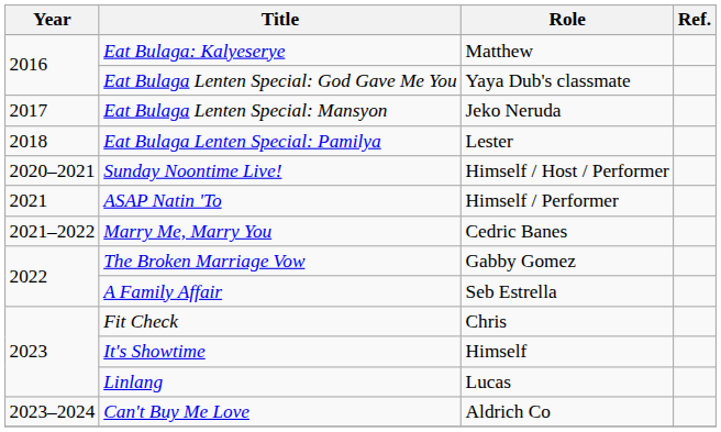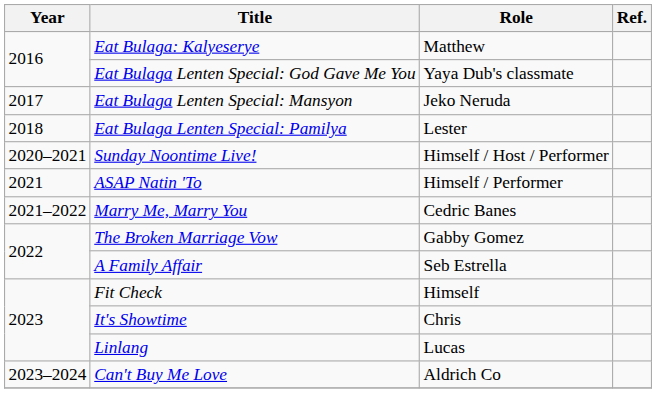 <table class="wikitable">
 <tr>
 <th>Year</th>
 <th>Title</th>
 <th>Role</th>
 <th>Ref.</th>
 </tr>
 <tr>
 <td rowspan="2">2016</td>
 <td><em><a href='#'>Eat Bulaga: Kalyeserye</a></em></td>
 <td>Matthew</td>
 <td></td>
 </tr>
 <tr>
 <td><em><a href='#'>Eat Bulaga</a> Lenten Special: God Gave Me You</em></td>
 <td>Yaya Dub's classmate</td>
 <td></td>
 </tr>
 <tr>
 <td>2017</td>
 <td><em><a href='#'>Eat Bulaga</a> Lenten Special: Mansyon</em></td>
 <td>Jeko Neruda</td>
 <td></td>
 </tr>
 <tr>
 <td>2018</td>
 <td><em><a href='#'>Eat Bulaga Lenten Special: Pamilya</a></em></td>
 <td>Lester</td>
 <td></td>
 </tr>
 <tr>
 <td>2020–2021</td>
 <td><em><a href='#'>Sunday Noontime Live!</a></em></td>
 <td>Himself / Host / Performer</td>
 <td></td>
 </tr>
 <tr>
 <td>2021</td>
 <td><em><a href='#'>ASAP Natin 'To</a></em></td>
 <td>Himself / Performer</td>
 <td></td>
 </tr>
 <tr>
 <td>2021–2022</td>
 <td><em><a href='#'>Marry Me, Marry You</a></em></td>
 <td>Cedric Banes</td>
 <td></td>
 </tr>
 <tr>
 <td rowspan="2">2022</td>
 <td><em><a href='#'>The Broken Marriage Vow</a></em></td>
 <td>Gabby Gomez</td>
 <td></td>
 </tr>
 <tr>
 <td><em><a href='#'>A Family Affair</a></em></td>
 <td>Seb Estrella</td>
 <td></td>
 </tr>
 <tr>
 <td rowspan="3">2023</td>
 <td><em>Fit Check</em></td>
-<td>Chris</td>
+<td>Himself</td>
 <td></td>
 </tr>
 <tr>
 <td><em><a href='#'>It's Showtime</a></em></td>
-<td>Himself</td>
+<td>Chris</td>
 <td></td>
 </tr>
 <tr>
 <td><em><a href='#'>Linlang</a></em></td>
 <td>Lucas</td>
 <td></td>
 </tr>
 <tr>
 <td>2023–2024</td>
 <td><em><a href='#'>Can't Buy Me Love</a></em></td>
 <td>Aldrich Co</td>
 <td></td>
 </tr>
 <tr>
 </tr>
 </table>
